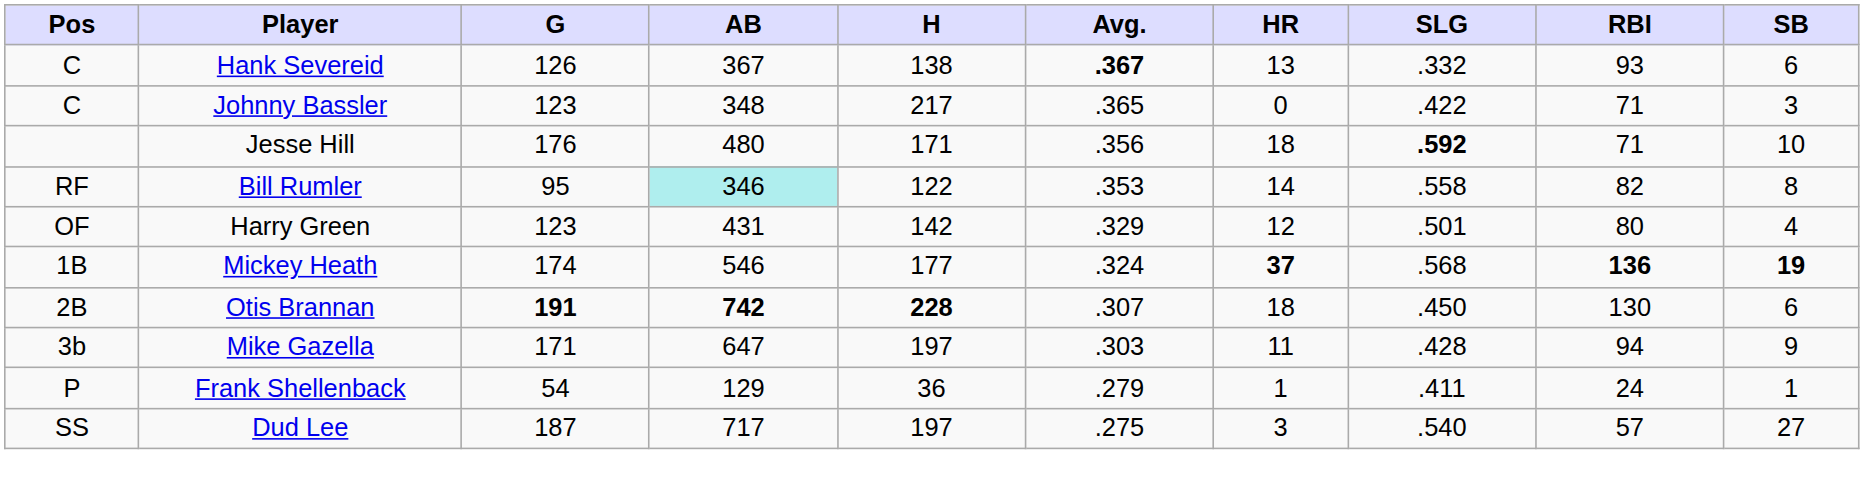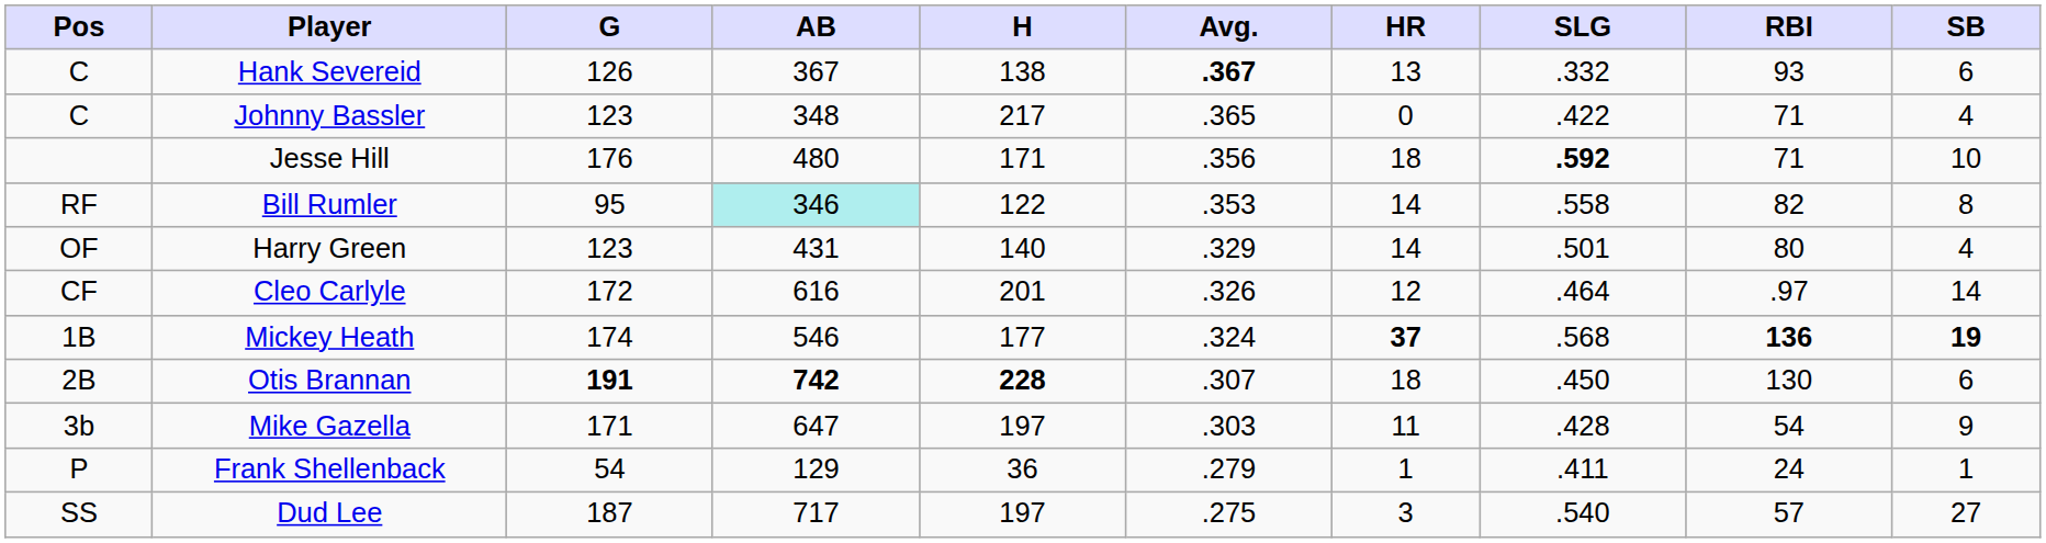 <table class="wikitable sortable">
 <tr>
 <th style="background:#ddf; width:5%;">Pos</th>
 <th style="background:#ddf; width:12%;">Player</th>
 <th style="background:#ddf; width:7%;">G</th>
 <th style="background:#ddf; width:7%;">AB</th>
 <th style="background:#ddf; width:7%;">H</th>
 <th style="background:#ddf; width:7%;">Avg.</th>
 <th style="background:#ddf; width:5%;">HR</th>
 <th style="background:#ddf; width:7%;">SLG</th>
 <th style="background:#ddf; width:7%;">RBI</th>
 <th style="background:#ddf; width:5%;">SB</th>
 </tr>
 <tr style="text-align:center;">
 <td>C</td>
 <td><a href='#'>Hank Severeid</a></td>
 <td>126</td>
 <td>367</td>
 <td>138</td>
 <td><strong>.367</strong></td>
 <td>13</td>
 <td>.332</td>
 <td>93</td>
 <td>6</td>
 </tr>
 <tr style="text-align:center;">
 <td>C</td>
 <td><a href='#'>Johnny Bassler</a></td>
 <td>123</td>
 <td>348</td>
 <td>217</td>
 <td>.365</td>
 <td>0</td>
 <td>.422</td>
 <td>71</td>
-<td>3</td>
+<td>4</td>
 </tr>
 <tr style="text-align:center;">
 <td></td>
 <td>Jesse Hill</td>
 <td>176</td>
 <td>480</td>
 <td>171</td>
 <td>.356</td>
 <td>18</td>
 <td><strong>.592</strong></td>
 <td>71</td>
 <td>10</td>
 </tr>
 <tr style="text-align:center;">
 <td>RF</td>
 <td><a href='#'>Bill Rumler</a></td>
 <td>95</td>
 <td style="background: paleturquoise;">346</td>
 <td>122</td>
 <td>.353</td>
 <td>14</td>
 <td>.558</td>
 <td>82</td>
 <td>8</td>
 </tr>
 <tr style="text-align:center;">
 <td>OF</td>
 <td>Harry Green</td>
 <td>123</td>
 <td>431</td>
-<td>142</td>
+<td>140</td>
 <td>.329</td>
-<td>12</td>
+<td>14</td>
 <td>.501</td>
 <td>80</td>
 <td>4</td>
+</tr>
+<tr style="text-align:center;">
+<td>CF</td>
+<td><a href='#'>Cleo Carlyle</a></td>
+<td>172</td>
+<td>616</td>
+<td>201</td>
+<td>.326</td>
+<td>12</td>
+<td>.464</td>
+<td>.97</td>
+<td>14</td>
 </tr>
 <tr style="text-align:center;">
 <td>1B</td>
 <td><a href='#'>Mickey Heath</a></td>
 <td>174</td>
 <td>546</td>
 <td>177</td>
 <td>.324</td>
 <td><strong>37</strong></td>
 <td>.568</td>
 <td><strong>136</strong></td>
 <td><strong>19</strong></td>
 </tr>
 <tr style="text-align:center;">
 <td>2B</td>
 <td><a href='#'>Otis Brannan</a></td>
 <td><strong>191</strong></td>
 <td><strong>742</strong></td>
 <td><strong>228</strong></td>
 <td>.307</td>
 <td>18</td>
 <td>.450</td>
 <td>130</td>
 <td>6</td>
 </tr>
 <tr style="text-align:center;">
 <td>3b</td>
 <td><a href='#'>Mike Gazella</a></td>
 <td>171</td>
 <td>647</td>
 <td>197</td>
 <td>.303</td>
 <td>11</td>
 <td>.428</td>
-<td>94</td>
+<td>54</td>
 <td>9</td>
 </tr>
 <tr style="text-align:center;">
 <td>P</td>
 <td><a href='#'>Frank Shellenback</a></td>
 <td>54</td>
 <td>129</td>
 <td>36</td>
 <td>.279</td>
 <td>1</td>
 <td>.411</td>
 <td>24</td>
 <td>1</td>
 </tr>
 <tr style="text-align:center;">
 <td>SS</td>
 <td><a href='#'>Dud Lee</a></td>
 <td>187</td>
 <td>717</td>
 <td>197</td>
 <td>.275</td>
 <td>3</td>
 <td>.540</td>
 <td>57</td>
 <td>27</td>
 </tr>
 </table>
